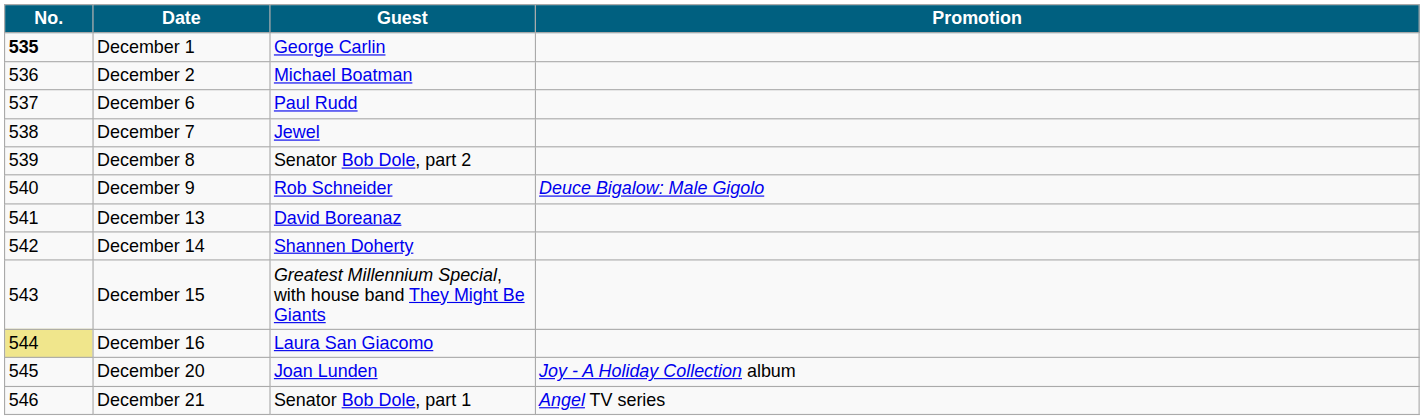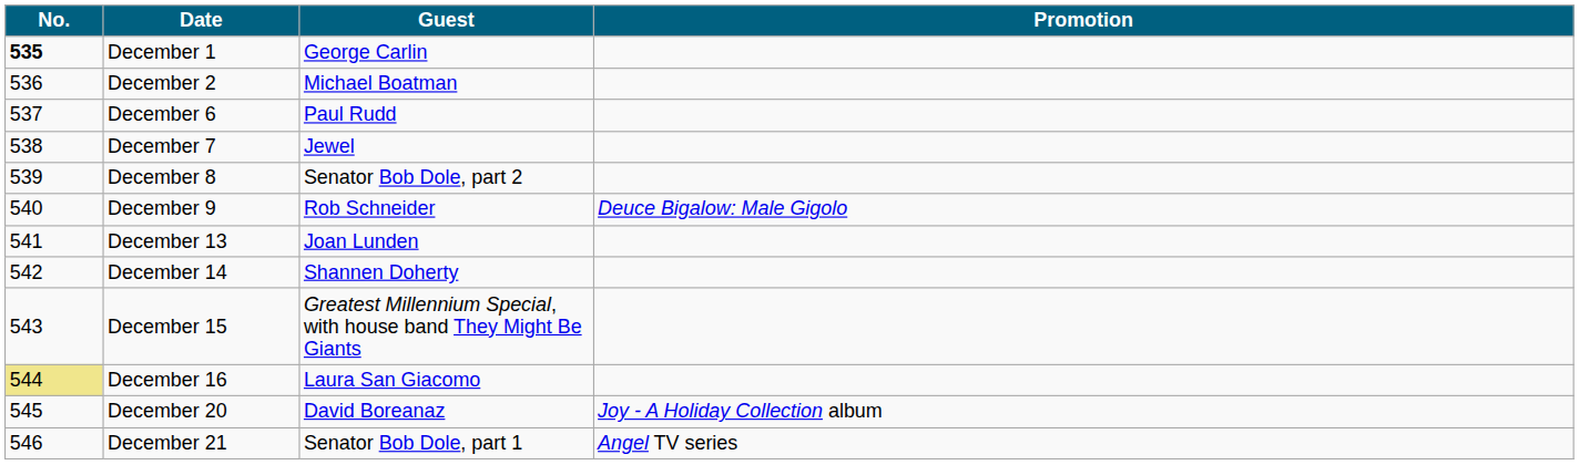 <table class="wikitable" width="100%">
 <tr>
 <th width="5%" style="background:#006080; color:white"><abbr>No.</abbr></th>
 <th width="10%" style="background:#006080; color:white">Date</th>
 <th width="15%" style="background:#006080; color:white">Guest</th>
 <th width="50%" style="background:#006080; color:white">Promotion</th>
 </tr>
 <tr>
 <td><strong>535</strong></td>
 <td>December 1</td>
 <td><a href='#'>George Carlin</a></td>
 <td></td>
 </tr>
 <tr>
 <td>536</td>
 <td>December 2</td>
 <td><a href='#'>Michael Boatman</a></td>
 <td></td>
 </tr>
 <tr>
 <td>537</td>
 <td>December 6</td>
 <td><a href='#'>Paul Rudd</a></td>
 <td></td>
 </tr>
 <tr>
 <td>538</td>
 <td>December 7</td>
 <td><a href='#'>Jewel</a></td>
 <td></td>
 </tr>
 <tr>
 <td>539</td>
 <td>December 8</td>
 <td>Senator <a href='#'>Bob Dole</a>, part 2</td>
 <td></td>
 </tr>
 <tr>
 <td>540</td>
 <td>December 9</td>
 <td><a href='#'>Rob Schneider</a></td>
 <td><em><a href='#'>Deuce Bigalow: Male Gigolo</a></em></td>
 </tr>
 <tr>
 <td>541</td>
 <td>December 13</td>
-<td><a href='#'>David Boreanaz</a></td>
+<td><a href='#'>Joan Lunden</a></td>
 <td></td>
 </tr>
 <tr>
 <td>542</td>
 <td>December 14</td>
 <td><a href='#'>Shannen Doherty</a></td>
 <td></td>
 </tr>
 <tr>
 <td>543</td>
 <td>December 15</td>
 <td><em>Greatest Millennium Special</em>, with house band <a href='#'>They Might Be Giants</a></td>
 <td></td>
 </tr>
 <tr>
 <td style="background: khaki;">544</td>
 <td>December 16</td>
 <td><a href='#'>Laura San Giacomo</a></td>
 <td></td>
 </tr>
 <tr>
 <td>545</td>
 <td>December 20</td>
-<td><a href='#'>Joan Lunden</a></td>
+<td><a href='#'>David Boreanaz</a></td>
 <td><em><a href='#'>Joy - A Holiday Collection</a></em> album</td>
 </tr>
 <tr>
 <td>546</td>
 <td>December 21</td>
 <td>Senator <a href='#'>Bob Dole</a>, part 1</td>
 <td><em><a href='#'>Angel</a></em> TV series</td>
 </tr>
 </table>
